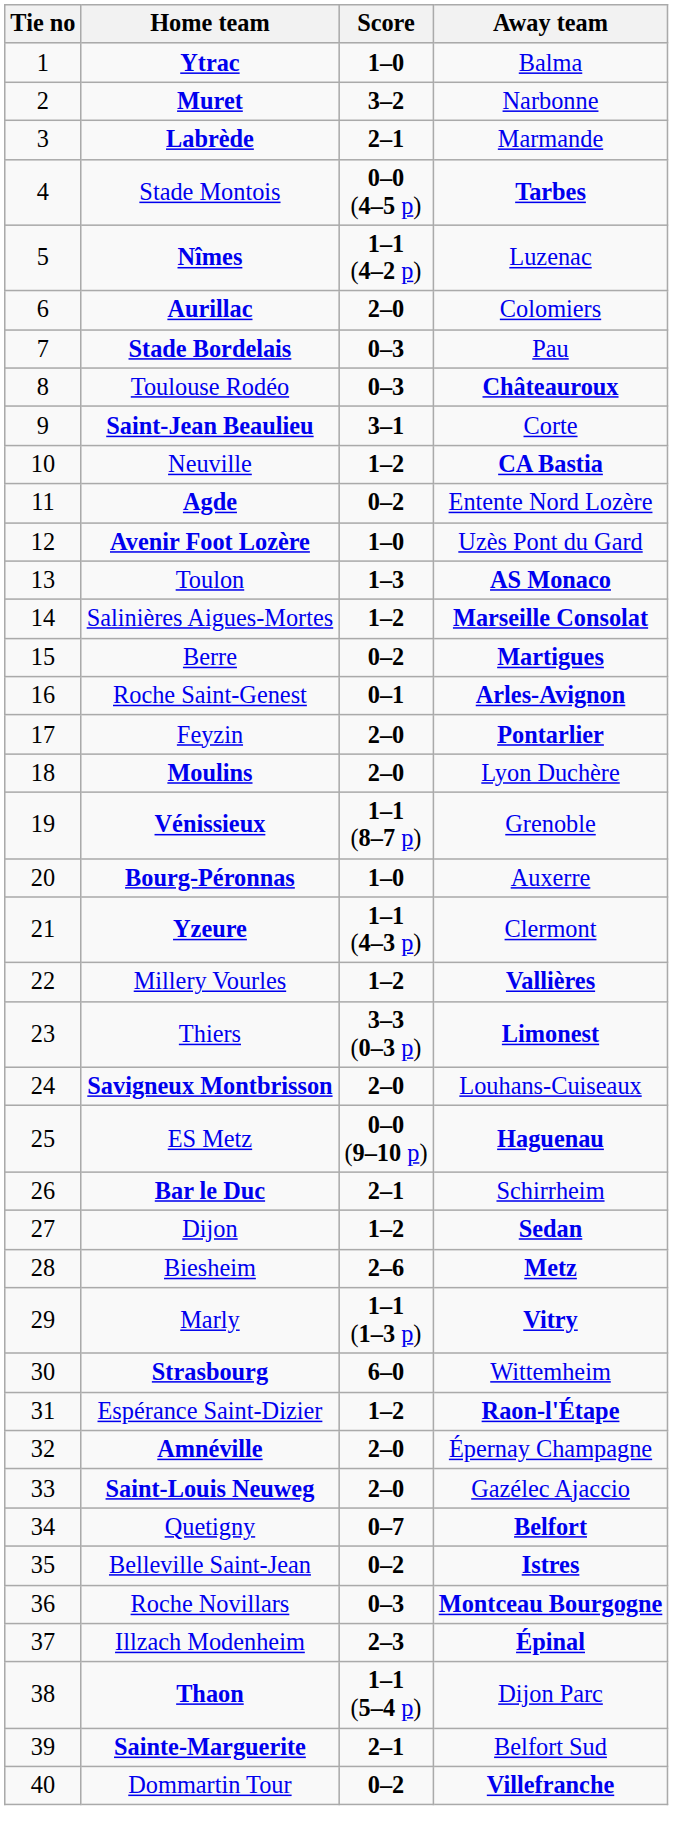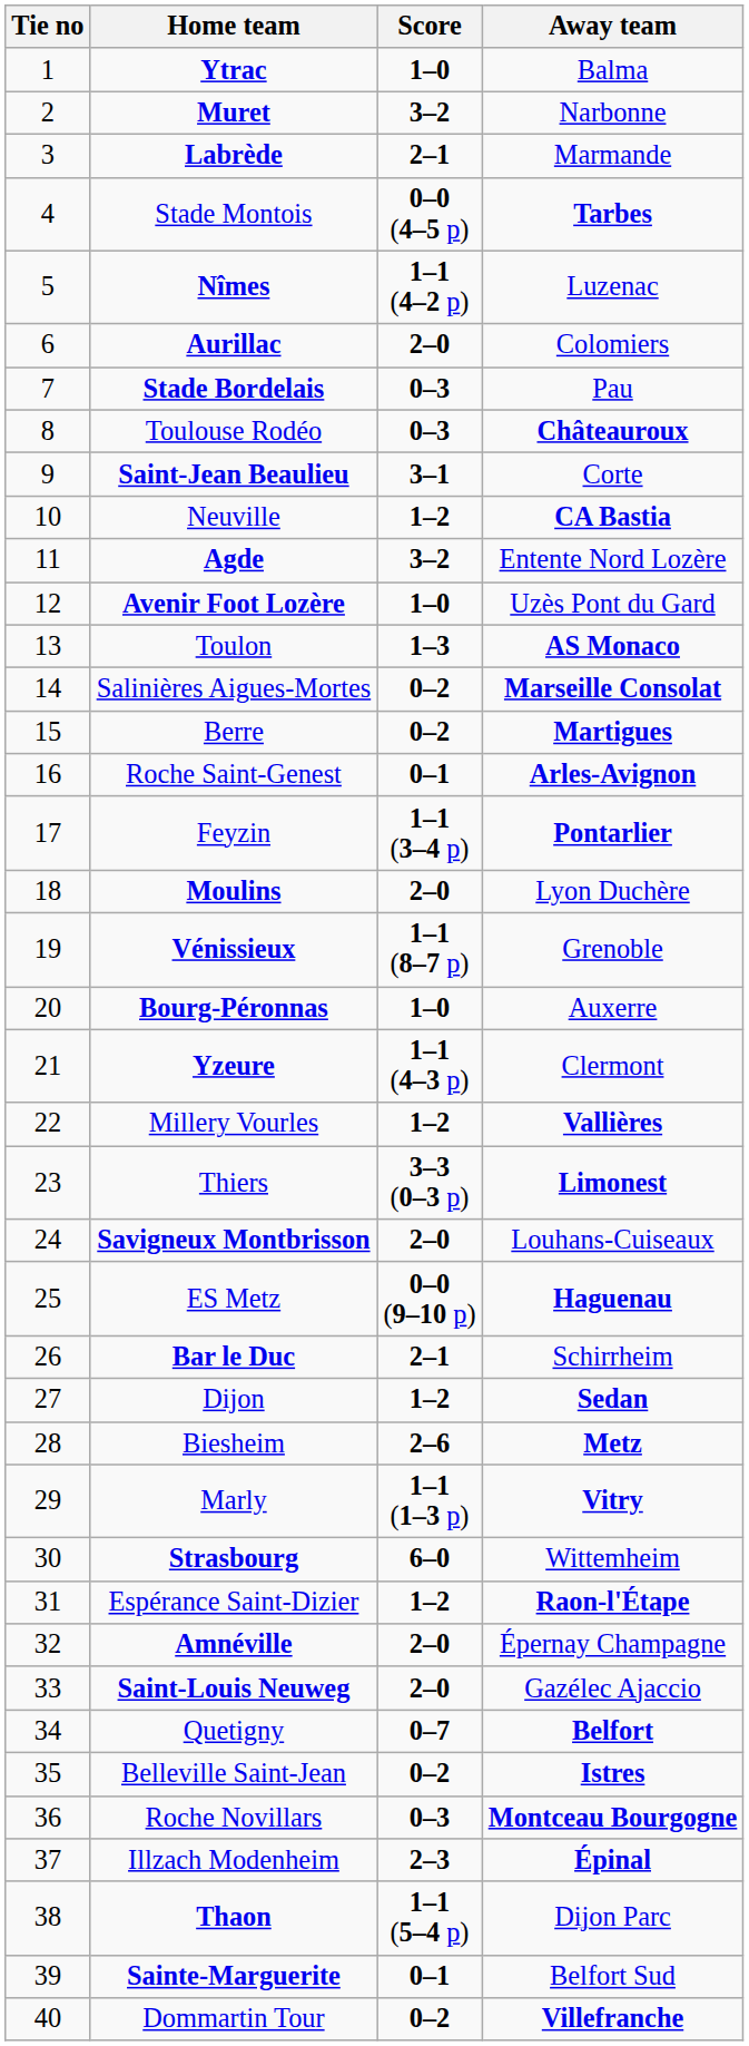 <table class="wikitable" style="text-align:center">
 <tr>
 <th>Tie no</th>
 <th>Home team</th>
 <th>Score</th>
 <th>Away team</th>
 </tr>
 <tr>
 <td>1</td>
 <td><strong><a href='#'>Ytrac</a></strong></td>
 <td><strong>1–0</strong></td>
 <td><a href='#'>Balma</a></td>
 </tr>
 <tr>
 <td>2</td>
 <td><strong><a href='#'>Muret</a></strong></td>
 <td><strong>3–2</strong></td>
 <td><a href='#'>Narbonne</a></td>
 </tr>
 <tr>
 <td>3</td>
 <td><strong><a href='#'>Labrède</a></strong></td>
 <td><strong>2–1</strong></td>
 <td><a href='#'>Marmande</a></td>
 </tr>
 <tr>
 <td>4</td>
 <td><a href='#'>Stade Montois</a></td>
 <td><strong>0–0</strong> <br>(<strong>4–5</strong> <a href='#'>p</a>)</td>
 <td><strong><a href='#'>Tarbes</a></strong></td>
 </tr>
 <tr>
 <td>5</td>
 <td><strong><a href='#'>Nîmes</a></strong></td>
 <td><strong>1–1</strong> <br>(<strong>4–2</strong> <a href='#'>p</a>)</td>
 <td><a href='#'>Luzenac</a></td>
 </tr>
 <tr>
 <td>6</td>
 <td><strong><a href='#'>Aurillac</a></strong></td>
 <td><strong>2–0</strong></td>
 <td><a href='#'>Colomiers</a></td>
 </tr>
 <tr>
 <td>7</td>
 <td><strong><a href='#'>Stade Bordelais</a></strong></td>
 <td><strong>0–3</strong></td>
 <td><a href='#'>Pau</a></td>
 </tr>
 <tr>
 <td>8</td>
 <td><a href='#'>Toulouse Rodéo</a></td>
 <td><strong>0–3</strong></td>
 <td><strong><a href='#'>Châteauroux</a></strong></td>
 </tr>
 <tr>
 <td>9</td>
 <td><strong><a href='#'>Saint-Jean Beaulieu</a></strong></td>
 <td><strong>3–1</strong></td>
 <td><a href='#'>Corte</a></td>
 </tr>
 <tr>
 <td>10</td>
 <td><a href='#'>Neuville</a></td>
 <td><strong>1–2</strong></td>
 <td><strong><a href='#'>CA Bastia</a></strong></td>
 </tr>
 <tr>
 <td>11</td>
 <td><strong><a href='#'>Agde</a></strong></td>
-<td><strong>0–2</strong></td>
+<td><strong>3–2</strong></td>
 <td><a href='#'>Entente Nord Lozère</a></td>
 </tr>
 <tr>
 <td>12</td>
 <td><strong><a href='#'>Avenir Foot Lozère</a></strong></td>
 <td><strong>1–0</strong></td>
 <td><a href='#'>Uzès Pont du Gard</a></td>
 </tr>
 <tr>
 <td>13</td>
 <td><a href='#'>Toulon</a></td>
 <td><strong>1–3</strong> </td>
 <td><strong><a href='#'>AS Monaco</a></strong></td>
 </tr>
 <tr>
 <td>14</td>
 <td><a href='#'>Salinières Aigues-Mortes</a></td>
-<td><strong>1–2</strong></td>
+<td><strong>0–2</strong></td>
 <td><strong><a href='#'>Marseille Consolat</a></strong></td>
 </tr>
 <tr>
 <td>15</td>
 <td><a href='#'>Berre</a></td>
 <td><strong>0–2</strong></td>
 <td><strong><a href='#'>Martigues</a></strong></td>
 </tr>
 <tr>
 <td>16</td>
 <td><a href='#'>Roche Saint-Genest</a></td>
 <td><strong>0–1</strong></td>
 <td><strong><a href='#'>Arles-Avignon</a></strong></td>
 </tr>
 <tr>
 <td>17</td>
 <td><a href='#'>Feyzin</a></td>
-<td><strong>2–0</strong></td>
+<td><strong>1–1</strong> <br>(<strong>3–4</strong> <a href='#'>p</a>)</td>
 <td><strong><a href='#'>Pontarlier</a></strong></td>
 </tr>
 <tr>
 <td>18</td>
 <td><strong><a href='#'>Moulins</a></strong></td>
 <td><strong>2–0</strong></td>
 <td><a href='#'>Lyon Duchère</a></td>
 </tr>
 <tr>
 <td>19</td>
 <td><strong><a href='#'>Vénissieux</a></strong></td>
 <td><strong>1–1</strong> <br>(<strong>8–7</strong> <a href='#'>p</a>)</td>
 <td><a href='#'>Grenoble</a></td>
 </tr>
 <tr>
 <td>20</td>
 <td><strong><a href='#'>Bourg-Péronnas</a></strong></td>
 <td><strong>1–0</strong></td>
 <td><a href='#'>Auxerre</a></td>
 </tr>
 <tr>
 <td>21</td>
 <td><strong><a href='#'>Yzeure</a></strong></td>
 <td><strong>1–1</strong> <br>(<strong>4–3</strong> <a href='#'>p</a>)</td>
 <td><a href='#'>Clermont</a></td>
 </tr>
 <tr>
 <td>22</td>
 <td><a href='#'>Millery Vourles</a></td>
 <td><strong>1–2</strong></td>
 <td><strong><a href='#'>Vallières</a></strong></td>
 </tr>
 <tr>
 <td>23</td>
 <td><a href='#'>Thiers</a></td>
 <td><strong>3–3</strong> <br>(<strong>0–3</strong> <a href='#'>p</a>)</td>
 <td><strong><a href='#'>Limonest</a></strong></td>
 </tr>
 <tr>
 <td>24</td>
 <td><strong><a href='#'>Savigneux Montbrisson</a></strong></td>
 <td><strong>2–0</strong></td>
 <td><a href='#'>Louhans-Cuiseaux</a></td>
 </tr>
 <tr>
 <td>25</td>
 <td><a href='#'>ES Metz</a></td>
 <td><strong>0–0</strong> <br>(<strong>9–10</strong> <a href='#'>p</a>)</td>
 <td><strong><a href='#'>Haguenau</a></strong></td>
 </tr>
 <tr>
 <td>26</td>
 <td><strong><a href='#'>Bar le Duc</a></strong></td>
 <td><strong>2–1</strong></td>
 <td><a href='#'>Schirrheim</a></td>
 </tr>
 <tr>
 <td>27</td>
 <td><a href='#'>Dijon</a></td>
 <td><strong>1–2</strong> </td>
 <td><strong><a href='#'>Sedan</a></strong></td>
 </tr>
 <tr>
 <td>28</td>
 <td><a href='#'>Biesheim</a></td>
 <td><strong>2–6</strong></td>
 <td><strong><a href='#'>Metz</a></strong></td>
 </tr>
 <tr>
 <td>29</td>
 <td><a href='#'>Marly</a></td>
 <td><strong>1–1</strong> <br>(<strong>1–3</strong> <a href='#'>p</a>)</td>
 <td><strong><a href='#'>Vitry</a></strong></td>
 </tr>
 <tr>
 <td>30</td>
 <td><strong><a href='#'>Strasbourg</a></strong></td>
 <td><strong>6–0</strong></td>
 <td><a href='#'>Wittemheim</a></td>
 </tr>
 <tr>
 <td>31</td>
 <td><a href='#'>Espérance Saint-Dizier</a></td>
 <td><strong>1–2</strong></td>
 <td><strong><a href='#'>Raon-l'Étape</a></strong></td>
 </tr>
 <tr>
 <td>32</td>
 <td><strong><a href='#'>Amnéville</a></strong></td>
 <td><strong>2–0</strong></td>
 <td><a href='#'>Épernay Champagne</a></td>
 </tr>
 <tr>
 <td>33</td>
 <td><strong><a href='#'>Saint-Louis Neuweg</a></strong></td>
 <td><strong>2–0</strong></td>
 <td><a href='#'>Gazélec Ajaccio</a></td>
 </tr>
 <tr>
 <td>34</td>
 <td><a href='#'>Quetigny</a></td>
 <td><strong>0–7</strong></td>
 <td><strong><a href='#'>Belfort</a></strong></td>
 </tr>
 <tr>
 <td>35</td>
 <td><a href='#'>Belleville Saint-Jean</a></td>
 <td><strong>0–2</strong></td>
 <td><strong><a href='#'>Istres</a></strong></td>
 </tr>
 <tr>
 <td>36</td>
 <td><a href='#'>Roche Novillars</a></td>
 <td><strong>0–3</strong></td>
 <td><strong><a href='#'>Montceau Bourgogne</a></strong></td>
 </tr>
 <tr>
 <td>37</td>
 <td><a href='#'>Illzach Modenheim</a></td>
 <td><strong>2–3</strong></td>
 <td><strong><a href='#'>Épinal</a></strong></td>
 </tr>
 <tr>
 <td>38</td>
 <td><strong><a href='#'>Thaon</a></strong></td>
 <td><strong>1–1</strong> <br>(<strong>5–4</strong> <a href='#'>p</a>)</td>
 <td><a href='#'>Dijon Parc</a></td>
 </tr>
 <tr>
 <td>39</td>
 <td><strong><a href='#'>Sainte-Marguerite</a></strong></td>
-<td><strong>2–1</strong></td>
+<td><strong>0–1</strong></td>
 <td><a href='#'>Belfort Sud</a></td>
 </tr>
 <tr>
 <td>40</td>
 <td><a href='#'>Dommartin Tour</a></td>
 <td><strong>0–2</strong></td>
 <td><strong><a href='#'>Villefranche</a></strong></td>
 </tr>
 </table>
